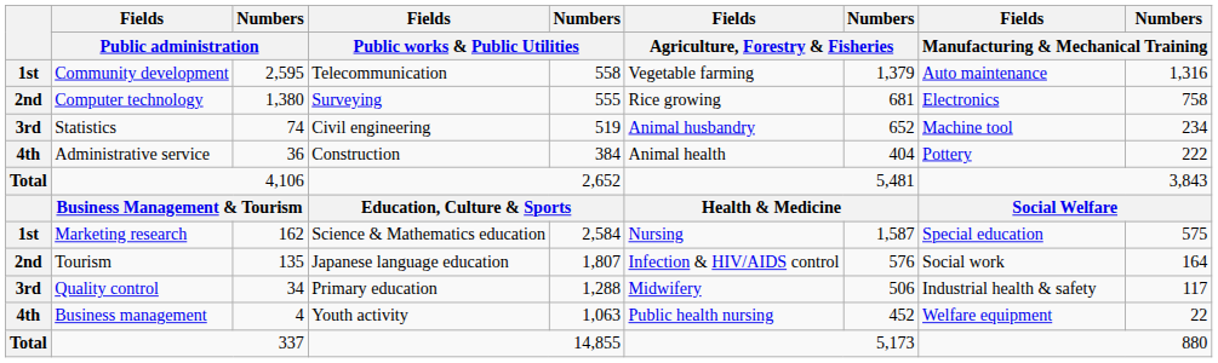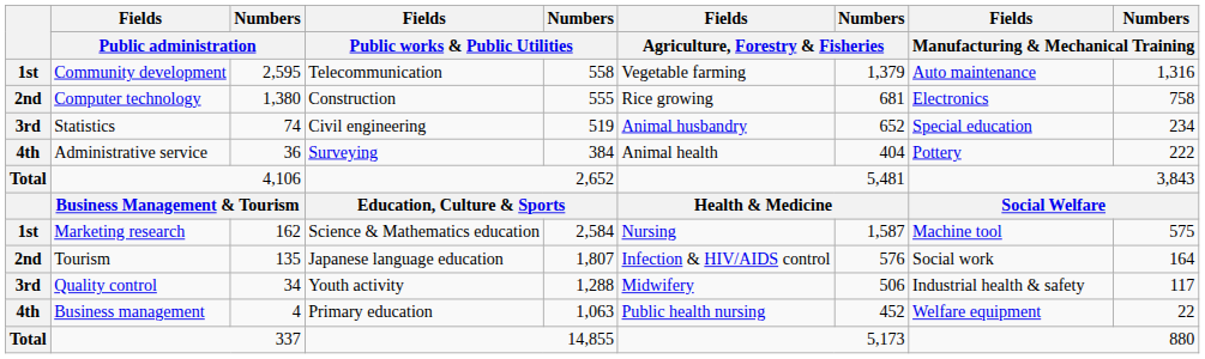 <table class="wikitable" style="margin:0 auto">
 <tr>
 <th rowspan="2"></th>
 <th>Fields</th>
 <th>Numbers</th>
 <th>Fields</th>
 <th>Numbers</th>
 <th>Fields</th>
 <th>Numbers</th>
 <th>Fields</th>
 <th>Numbers</th>
 </tr>
 <tr>
 <th colspan="2"><a href='#'>Public administration</a></th>
 <th colspan="2"><a href='#'>Public works</a> & <a href='#'>Public Utilities</a></th>
 <th colspan="2">Agriculture, <a href='#'>Forestry</a> & <a href='#'>Fisheries</a></th>
 <th colspan="2">Manufacturing & Mechanical Training</th>
 </tr>
 <tr>
 <th>1st</th>
 <td><a href='#'>Community development</a></td>
 <td style="text-align:right">2,595</td>
 <td>Telecommunication</td>
 <td style="text-align:right">558</td>
 <td>Vegetable farming</td>
 <td style="text-align:right">1,379</td>
 <td><a href='#'>Auto maintenance</a></td>
 <td style="text-align:right">1,316</td>
 </tr>
 <tr>
 <th>2nd</th>
 <td><a href='#'>Computer technology</a></td>
 <td style="text-align:right">1,380</td>
-<td><a href='#'>Surveying</a></td>
+<td>Construction</td>
 <td style="text-align:right">555</td>
 <td>Rice growing</td>
 <td style="text-align:right">681</td>
 <td><a href='#'>Electronics</a></td>
 <td style="text-align:right">758</td>
 </tr>
 <tr>
 <th>3rd</th>
 <td>Statistics</td>
 <td style="text-align:right">74</td>
 <td>Civil engineering</td>
 <td style="text-align:right">519</td>
 <td><a href='#'>Animal husbandry</a></td>
 <td style="text-align:right">652</td>
-<td><a href='#'>Machine tool</a></td>
+<td><a href='#'>Special education</a></td>
 <td style="text-align:right">234</td>
 </tr>
 <tr>
 <th>4th</th>
 <td>Administrative service</td>
 <td style="text-align:right">36</td>
-<td>Construction</td>
+<td><a href='#'>Surveying</a></td>
 <td style="text-align:right">384</td>
 <td>Animal health</td>
 <td style="text-align:right">404</td>
 <td><a href='#'>Pottery</a></td>
 <td style="text-align:right">222</td>
 </tr>
 <tr style="text-align:right">
 <th>Total</th>
 <td colspan="2">4,106</td>
 <td colspan="2">2,652</td>
 <td colspan="2">5,481</td>
 <td colspan="2">3,843</td>
 </tr>
 <tr>
 <th></th>
 <th colspan="2"><a href='#'>Business Management</a> & Tourism</th>
 <th colspan="2">Education, Culture & <a href='#'>Sports</a></th>
 <th colspan="2">Health & Medicine</th>
 <th colspan="2"><a href='#'>Social Welfare</a></th>
 </tr>
 <tr>
 <th>1st</th>
 <td><a href='#'>Marketing research</a></td>
 <td style="text-align:right">162</td>
 <td>Science & Mathematics education</td>
 <td style="text-align:right">2,584</td>
 <td><a href='#'>Nursing</a></td>
 <td style="text-align:right">1,587</td>
-<td><a href='#'>Special education</a></td>
+<td><a href='#'>Machine tool</a></td>
 <td style="text-align:right">575</td>
 </tr>
 <tr>
 <th>2nd</th>
 <td>Tourism</td>
 <td style="text-align:right">135</td>
 <td>Japanese language education</td>
 <td style="text-align:right">1,807</td>
 <td><a href='#'>Infection</a> & <a href='#'>HIV/AIDS</a> control</td>
 <td style="text-align:right">576</td>
 <td>Social work</td>
 <td style="text-align:right">164</td>
 </tr>
 <tr>
 <th>3rd</th>
 <td><a href='#'>Quality control</a></td>
 <td style="text-align:right">34</td>
-<td>Primary education</td>
+<td>Youth activity</td>
 <td style="text-align:right">1,288</td>
 <td><a href='#'>Midwifery</a></td>
 <td style="text-align:right">506</td>
 <td>Industrial health & safety</td>
 <td style="text-align:right">117</td>
 </tr>
 <tr>
 <th>4th</th>
 <td><a href='#'>Business management</a></td>
 <td style="text-align:right">4</td>
-<td>Youth activity</td>
+<td>Primary education</td>
 <td style="text-align:right">1,063</td>
 <td><a href='#'>Public health nursing</a></td>
 <td style="text-align:right">452</td>
 <td><a href='#'>Welfare equipment</a></td>
 <td style="text-align:right">22</td>
 </tr>
 <tr style="text-align:right">
 <th>Total</th>
 <td colspan="2">337</td>
 <td colspan="2">14,855</td>
 <td colspan="2">5,173</td>
 <td colspan="2">880</td>
 </tr>
 </table>
